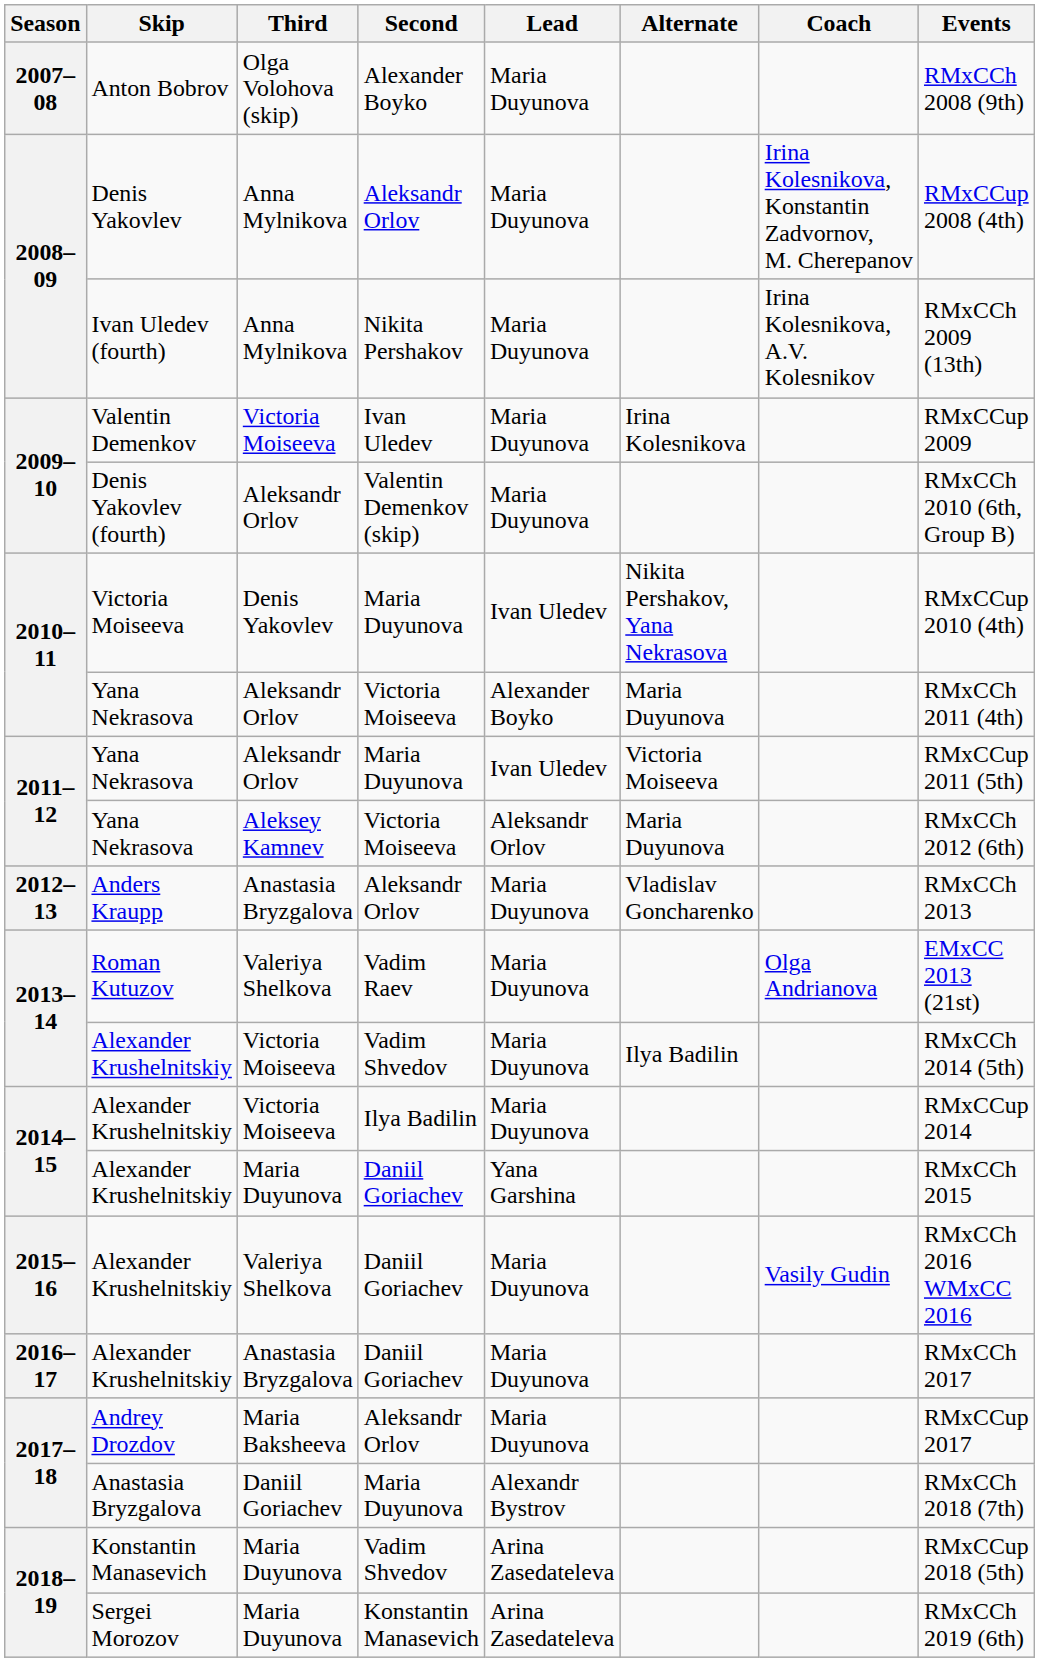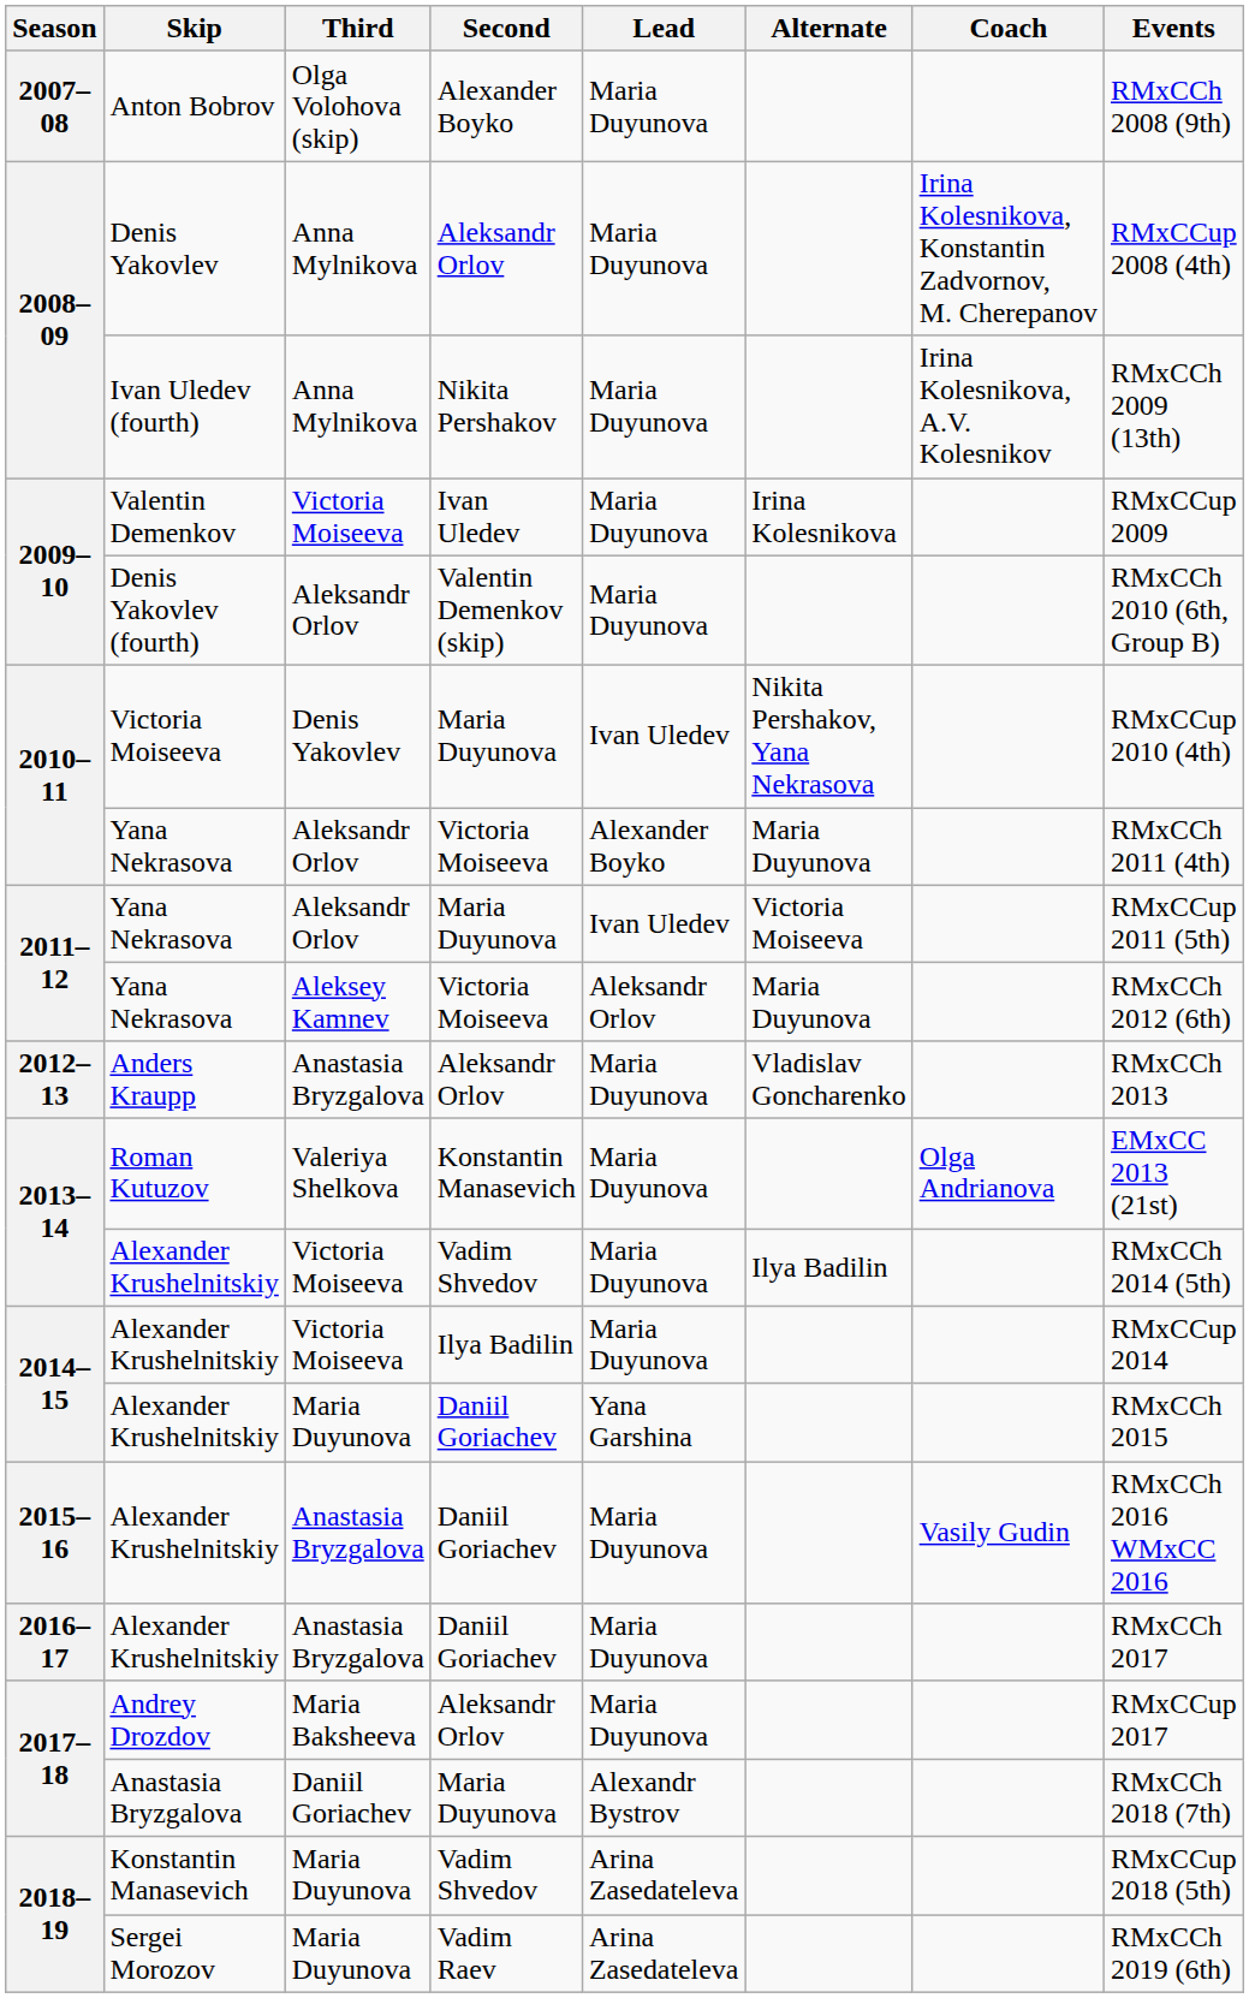 <table class="wikitable">
 <tr>
 <th scope="col" width=60>Season</th>
 <th scope="col">Skip</th>
 <th scope="col">Third</th>
 <th scope="col">Second</th>
 <th scope="col">Lead</th>
 <th scope="col">Alternate</th>
 <th scope="col">Coach</th>
 <th scope="col">Events</th>
 </tr>
 <tr>
 <th scope="row">2007–08</th>
 <td>Anton Bobrov</td>
 <td>Olga Volohova (skip)</td>
 <td>Alexander Boyko</td>
 <td>Maria Duyunova</td>
 <td></td>
 <td></td>
 <td><a href='#'>RMxCCh</a> 2008 (9th)</td>
 </tr>
 <tr>
 <th scope="row" rowspan=2>2008–09</th>
 <td>Denis Yakovlev</td>
 <td>Anna Mylnikova</td>
 <td><a href='#'>Aleksandr Orlov</a></td>
 <td>Maria Duyunova</td>
 <td></td>
 <td><a href='#'>Irina Kolesnikova</a>,<br>Konstantin Zadvornov,<br>M. Cherepanov</td>
 <td><a href='#'>RMxCCup</a> 2008 (4th)</td>
 </tr>
 <tr>
 <td>Ivan Uledev (fourth)</td>
 <td>Anna Mylnikova</td>
 <td>Nikita Pershakov</td>
 <td>Maria Duyunova</td>
 <td></td>
 <td>Irina Kolesnikova,<br>A.V. Kolesnikov</td>
 <td>RMxCCh 2009 (13th)</td>
 </tr>
 <tr>
 <th scope="row" rowspan=2>2009–10</th>
 <td>Valentin Demenkov</td>
 <td><a href='#'>Victoria Moiseeva</a></td>
 <td>Ivan Uledev</td>
 <td>Maria Duyunova</td>
 <td>Irina Kolesnikova</td>
 <td></td>
 <td>RMxCCup 2009 </td>
 </tr>
 <tr>
 <td>Denis Yakovlev (fourth)</td>
 <td>Aleksandr Orlov</td>
 <td>Valentin Demenkov (skip)</td>
 <td>Maria Duyunova</td>
 <td></td>
 <td></td>
 <td>RMxCCh 2010 (6th, Group В)</td>
 </tr>
 <tr>
 <th scope="row" rowspan=2>2010–11</th>
 <td>Victoria Moiseeva</td>
 <td>Denis Yakovlev</td>
 <td>Maria Duyunova</td>
 <td>Ivan Uledev</td>
 <td>Nikita Pershakov,<br><a href='#'>Yana Nekrasova</a></td>
 <td></td>
 <td>RMxCCup 2010 (4th)</td>
 </tr>
 <tr>
 <td>Yana Nekrasova</td>
 <td>Aleksandr Orlov</td>
 <td>Victoria Moiseeva</td>
 <td>Alexander Boyko</td>
 <td>Maria Duyunova</td>
 <td></td>
 <td>RMxCCh 2011 (4th)</td>
 </tr>
 <tr>
 <th scope="row" rowspan=2>2011–12</th>
 <td>Yana Nekrasova</td>
 <td>Aleksandr Orlov</td>
 <td>Maria Duyunova</td>
 <td>Ivan Uledev</td>
 <td>Victoria Moiseeva</td>
 <td></td>
 <td>RMxCCup 2011 (5th)</td>
 </tr>
 <tr>
 <td>Yana Nekrasova</td>
 <td><a href='#'>Aleksey Kamnev</a></td>
 <td>Victoria Moiseeva</td>
 <td>Aleksandr Orlov</td>
 <td>Maria Duyunova</td>
 <td></td>
 <td>RMxCCh 2012 (6th)</td>
 </tr>
 <tr>
 <th scope="row">2012–13</th>
 <td><a href='#'>Anders Kraupp</a></td>
 <td>Anastasia Bryzgalova</td>
 <td>Aleksandr Orlov</td>
 <td>Maria Duyunova</td>
 <td>Vladislav Goncharenko</td>
 <td></td>
 <td>RMxCCh 2013 </td>
 </tr>
 <tr>
 <th scope="row" rowspan=2>2013–14</th>
 <td><a href='#'>Roman Kutuzov</a></td>
 <td>Valeriya Shelkova</td>
-<td>Vadim Raev</td>
+<td>Konstantin Manasevich</td>
 <td>Maria Duyunova</td>
 <td></td>
 <td><a href='#'>Olga Andrianova</a></td>
 <td><a href='#'>EMxCC 2013</a> (21st)</td>
 </tr>
 <tr>
 <td><a href='#'>Alexander Krushelnitskiy</a></td>
 <td>Victoria Moiseeva</td>
 <td>Vadim Shvedov</td>
 <td>Maria Duyunova</td>
 <td>Ilya Badilin</td>
 <td></td>
 <td>RMxCCh 2014 (5th)</td>
 </tr>
 <tr>
 <th scope="row" rowspan=2>2014–15</th>
 <td>Alexander Krushelnitskiy</td>
 <td>Victoria Moiseeva</td>
 <td>Ilya Badilin</td>
 <td>Maria Duyunova</td>
 <td></td>
 <td></td>
 <td>RMxCCup 2014 </td>
 </tr>
 <tr>
 <td>Alexander Krushelnitskiy</td>
 <td>Maria Duyunova</td>
 <td><a href='#'>Daniil Goriachev</a></td>
 <td>Yana Garshina</td>
 <td></td>
 <td></td>
 <td>RMxCCh 2015 </td>
 </tr>
 <tr>
 <th scope="row">2015–16</th>
 <td>Alexander Krushelnitskiy</td>
-<td>Valeriya Shelkova</td>
+<td><a href='#'>Anastasia Bryzgalova</a></td>
 <td>Daniil Goriachev</td>
 <td>Maria Duyunova</td>
 <td></td>
 <td><a href='#'>Vasily Gudin</a></td>
 <td>RMxCCh 2016 <br><a href='#'>WMxCC 2016</a> </td>
 </tr>
 <tr>
 <th scope="row">2016–17</th>
 <td>Alexander Krushelnitskiy</td>
 <td>Anastasia Bryzgalova</td>
 <td>Daniil Goriachev</td>
 <td>Maria Duyunova</td>
 <td></td>
 <td></td>
 <td>RMxCCh 2017 </td>
 </tr>
 <tr>
 <th scope="row" rowspan=2>2017–18</th>
 <td><a href='#'>Andrey Drozdov</a></td>
 <td>Maria Baksheeva</td>
 <td>Aleksandr Orlov</td>
 <td>Maria Duyunova</td>
 <td></td>
 <td></td>
 <td>RMxCCup 2017 </td>
 </tr>
 <tr>
 <td>Anastasia Bryzgalova</td>
 <td>Daniil Goriachev</td>
 <td>Maria Duyunova</td>
 <td>Alexandr Bystrov</td>
 <td></td>
 <td></td>
 <td>RMxCCh 2018 (7th)</td>
 </tr>
 <tr>
 <th scope="row" rowspan=2>2018–19</th>
 <td>Konstantin Manasevich</td>
 <td>Maria Duyunova</td>
 <td>Vadim Shvedov</td>
 <td>Arina Zasedateleva</td>
 <td></td>
 <td></td>
 <td>RMxCCup 2018 (5th)</td>
 </tr>
 <tr>
 <td>Sergei Morozov</td>
 <td>Maria Duyunova</td>
-<td>Konstantin Manasevich</td>
+<td>Vadim Raev</td>
 <td>Arina Zasedateleva</td>
 <td></td>
 <td></td>
 <td>RMxCCh 2019 (6th)</td>
 </tr>
 </table>
